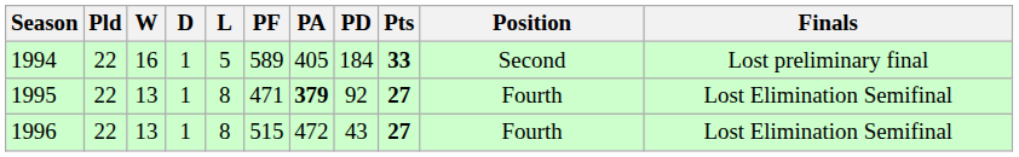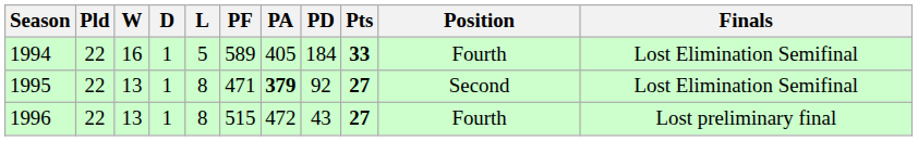 <table class="wikitable sortable" style="text-align:center;">
 <tr>
 <th width=30>Season</th>
 <th width=20 abbr="Played">Pld</th>
 <th width=20 abbr="Won">W</th>
 <th width=20 abbr="Drawn">D</th>
 <th width=20 abbr="Lost">L</th>
 <th width=20 abbr="Points for">PF</th>
 <th width=20 abbr="Points against">PA</th>
 <th width=20 abbr="Points difference">PD</th>
 <th width=20 abbr="Points">Pts</th>
 <th width=150>Position</th>
 <th width=250>Finals</th>
 </tr>
 <tr style="background: #ccffcc;">
 <td style="text-align:left;">1994</td>
 <td>22</td>
 <td>16</td>
 <td>1</td>
 <td>5</td>
 <td>589</td>
 <td>405</td>
 <td>184</td>
 <td><strong>33</strong></td>
-<td>Second</td>
-<td>Lost preliminary final</td>
+<td>Fourth</td>
+<td>Lost Elimination Semifinal</td>
 </tr>
 <tr style="background: #ccffcc;">
 <td style="text-align:left;">1995</td>
 <td>22</td>
 <td>13</td>
 <td>1</td>
 <td>8</td>
 <td>471</td>
 <td><strong>379</strong></td>
 <td>92</td>
 <td><strong>27</strong></td>
-<td>Fourth</td>
+<td>Second</td>
 <td>Lost Elimination Semifinal</td>
 </tr>
 <tr style="background: #ccffcc;">
 <td style="text-align:left;">1996</td>
 <td>22</td>
 <td>13</td>
 <td>1</td>
 <td>8</td>
 <td>515</td>
 <td>472</td>
 <td>43</td>
 <td><strong>27</strong></td>
 <td>Fourth</td>
-<td>Lost Elimination Semifinal</td>
+<td>Lost preliminary final</td>
 </tr>
 </table>
